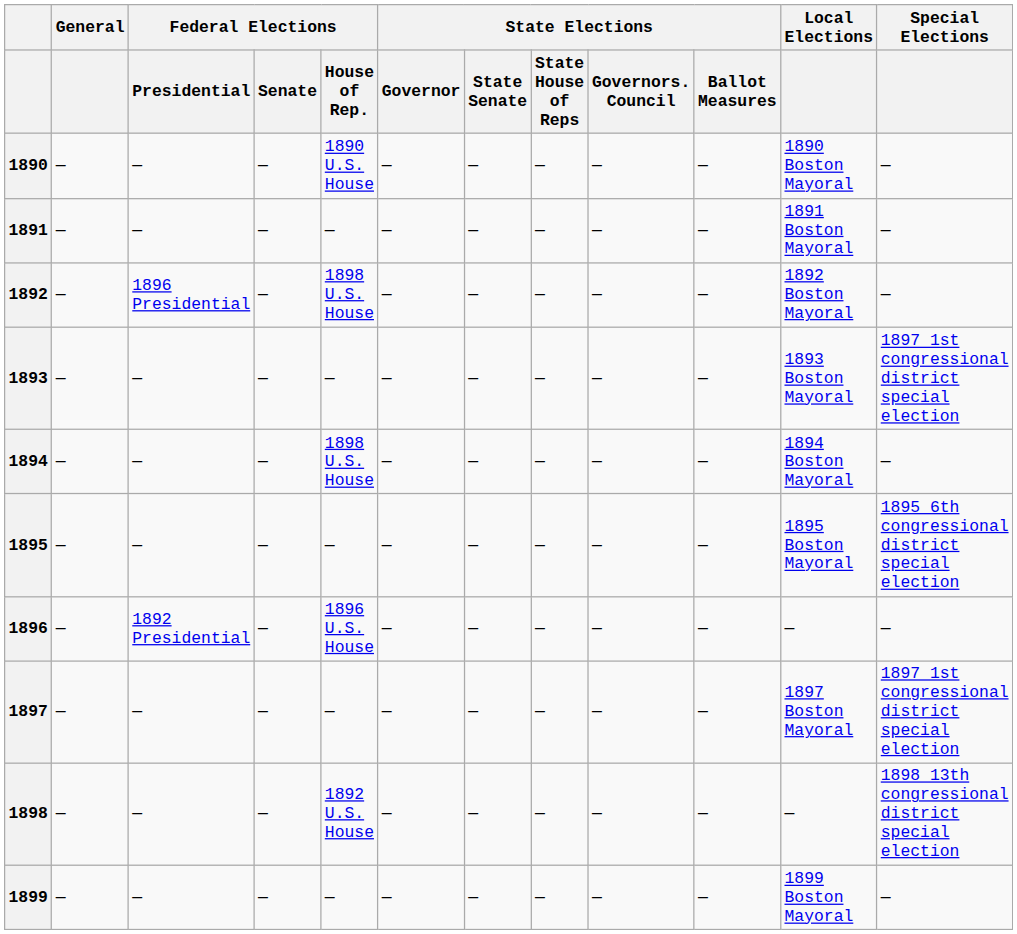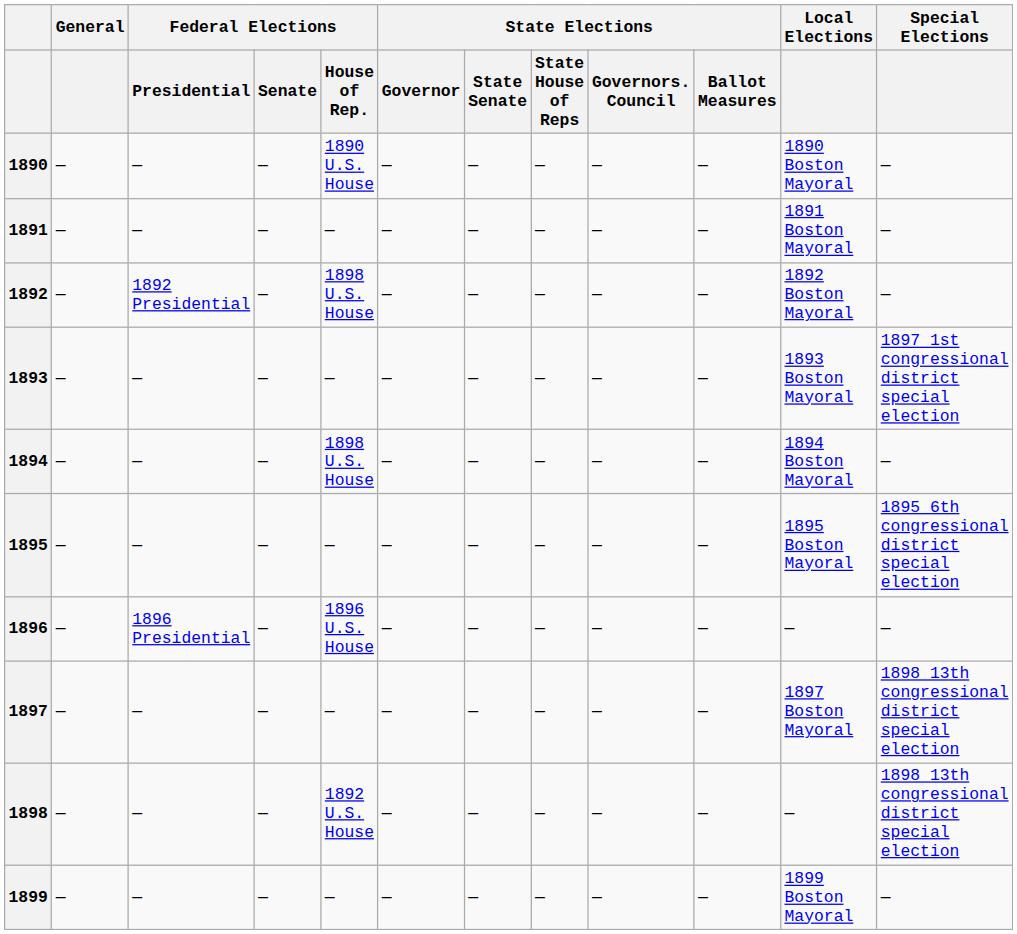 <table class="wikitable">
 <tr>
 <th></th>
 <th>General</th>
 <th colspan=3>Federal Elections</th>
 <th colspan=5>State Elections</th>
 <th>Local Elections</th>
 <th>Special Elections</th>
 </tr>
 <tr>
 <th></th>
 <th></th>
 <th>Presidential</th>
 <th>Senate</th>
 <th>House of Rep.</th>
 <th>Governor</th>
 <th>State Senate</th>
 <th>State House of Reps</th>
 <th>Governors. Council</th>
 <th>Ballot Measures</th>
 <th></th>
 <th></th>
 </tr>
 <tr>
 <th>1890</th>
 <td>—</td>
 <td>—</td>
 <td>—</td>
 <td><a href='#'>1890 U.S. House</a></td>
 <td>—</td>
 <td>—</td>
 <td>—</td>
 <td>—</td>
 <td>—</td>
 <td><a href='#'>1890 Boston Mayoral</a></td>
 <td>—</td>
 </tr>
 <tr>
 <th>1891</th>
 <td>—</td>
 <td>—</td>
 <td>—</td>
 <td>—</td>
 <td>—</td>
 <td>—</td>
 <td>—</td>
 <td>—</td>
 <td>—</td>
 <td><a href='#'>1891 Boston Mayoral</a></td>
 <td>—</td>
 </tr>
 <tr>
 <th>1892</th>
 <td>—</td>
-<td><a href='#'>1896 Presidential</a></td>
+<td><a href='#'>1892 Presidential</a></td>
 <td>—</td>
 <td><a href='#'>1898 U.S. House</a></td>
 <td>—</td>
 <td>—</td>
 <td>—</td>
 <td>—</td>
 <td>—</td>
 <td><a href='#'>1892 Boston Mayoral</a></td>
 <td>—</td>
 </tr>
 <tr>
 <th>1893</th>
 <td>—</td>
 <td>—</td>
 <td>—</td>
 <td>—</td>
 <td>—</td>
 <td>—</td>
 <td>—</td>
 <td>—</td>
 <td>—</td>
 <td><a href='#'>1893 Boston Mayoral</a></td>
 <td><a href='#'>1897 1st congressional district special election</a></td>
 </tr>
 <tr>
 <th>1894</th>
 <td>—</td>
 <td>—</td>
 <td>—</td>
 <td><a href='#'>1898 U.S. House</a></td>
 <td>—</td>
 <td>—</td>
 <td>—</td>
 <td>—</td>
 <td>—</td>
 <td><a href='#'>1894 Boston Mayoral</a></td>
 <td>—</td>
 </tr>
 <tr>
 <th>1895</th>
 <td>—</td>
 <td>—</td>
 <td>—</td>
 <td>—</td>
 <td>—</td>
 <td>—</td>
 <td>—</td>
 <td>—</td>
 <td>—</td>
 <td><a href='#'>1895 Boston Mayoral</a></td>
 <td><a href='#'>1895 6th congressional district special election</a></td>
 </tr>
 <tr>
 <th>1896</th>
 <td>—</td>
-<td><a href='#'>1892 Presidential</a></td>
+<td><a href='#'>1896 Presidential</a></td>
 <td>—</td>
 <td><a href='#'>1896 U.S. House</a></td>
 <td>—</td>
 <td>—</td>
 <td>—</td>
 <td>—</td>
 <td>—</td>
 <td>—</td>
 <td>—</td>
 </tr>
 <tr>
 <th>1897</th>
 <td>—</td>
 <td>—</td>
 <td>—</td>
 <td>—</td>
 <td>—</td>
 <td>—</td>
 <td>—</td>
 <td>—</td>
 <td>—</td>
 <td><a href='#'>1897 Boston Mayoral</a></td>
-<td><a href='#'>1897 1st congressional district special election</a></td>
+<td><a href='#'>1898 13th congressional district special election</a></td>
 </tr>
 <tr>
 <th>1898</th>
 <td>—</td>
 <td>—</td>
 <td>—</td>
 <td><a href='#'>1892 U.S. House</a></td>
 <td>—</td>
 <td>—</td>
 <td>—</td>
 <td>—</td>
 <td>—</td>
 <td>—</td>
 <td><a href='#'>1898 13th congressional district special election</a></td>
 </tr>
 <tr>
 <th>1899</th>
 <td>—</td>
 <td>—</td>
 <td>—</td>
 <td>—</td>
 <td>—</td>
 <td>—</td>
 <td>—</td>
 <td>—</td>
 <td>—</td>
 <td><a href='#'>1899 Boston Mayoral</a></td>
 <td>—</td>
 </tr>
 </table>
